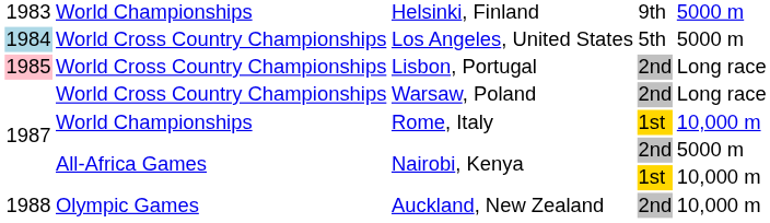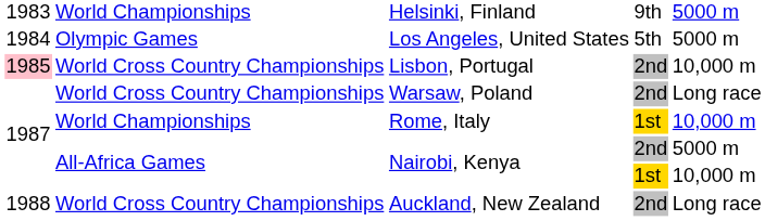 <table>
 <tr>
 <td>1983</td>
 <td><a href='#'>World Championships</a></td>
 <td><a href='#'>Helsinki</a>, Finland</td>
 <td>9th</td>
 <td><a href='#'>5000 m</a></td>
 <td></td>
 </tr>
 <tr>
-<td style="background: lightblue;">1984</td>
-<td><a href='#'>World Cross Country Championships</a></td>
+<td>1984</td>
+<td><a href='#'>Olympic Games</a></td>
 <td><a href='#'>Los Angeles</a>, United States</td>
 <td>5th</td>
 <td>5000 m</td>
 <td></td>
 </tr>
 <tr>
 <td style="background: pink;">1985</td>
 <td><a href='#'>World Cross Country Championships</a></td>
 <td><a href='#'>Lisbon</a>, Portugal</td>
 <td bgcolor="silver">2nd</td>
-<td>Long race</td>
+<td>10,000 m</td>
 <td></td>
 </tr>
 <tr>
 <td rowspan=4>1987</td>
 <td><a href='#'>World Cross Country Championships</a></td>
 <td><a href='#'>Warsaw</a>, Poland</td>
 <td bgcolor="silver">2nd</td>
 <td>Long race</td>
 <td></td>
 </tr>
 <tr>
 <td><a href='#'>World Championships</a></td>
 <td><a href='#'>Rome</a>, Italy</td>
 <td bgcolor="gold">1st</td>
 <td><a href='#'>10,000 m</a></td>
 <td></td>
 </tr>
 <tr>
 <td rowspan=2><a href='#'>All-Africa Games</a></td>
 <td rowspan=2><a href='#'>Nairobi</a>, Kenya</td>
 <td bgcolor="silver">2nd</td>
 <td>5000 m</td>
 <td></td>
 </tr>
 <tr>
 <td bgcolor="gold">1st</td>
 <td>10,000 m</td>
 <td></td>
 </tr>
 <tr>
 <td>1988</td>
-<td><a href='#'>Olympic Games</a></td>
+<td><a href='#'>World Cross Country Championships</a></td>
 <td><a href='#'>Auckland</a>, New Zealand</td>
 <td bgcolor="silver">2nd</td>
-<td>10,000 m</td>
+<td>Long race</td>
 <td></td>
 </tr>
 </table>
